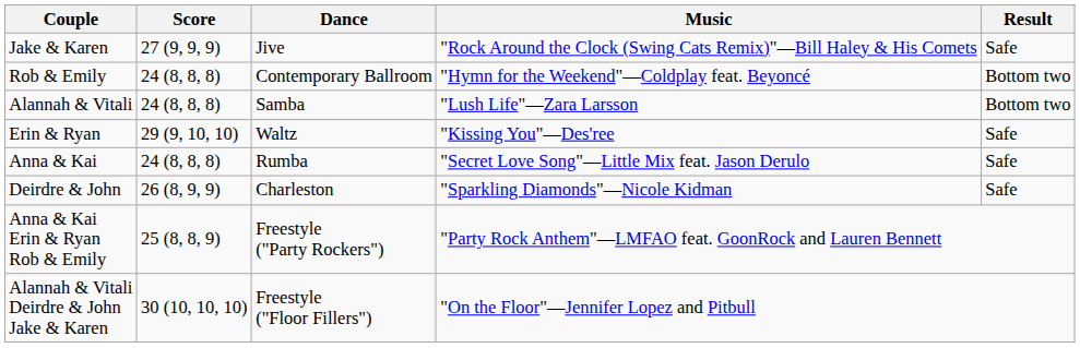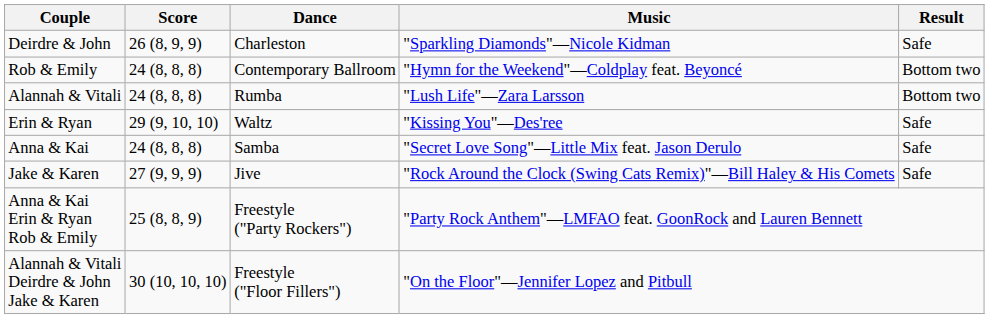 <table class="wikitable">
 <tr>
 <th>Couple</th>
 <th>Score</th>
 <th>Dance</th>
 <th>Music</th>
 <th>Result</th>
 </tr>
 <tr>
-<td>Jake & Karen</td>
-<td>27 (9, 9, 9)</td>
-<td>Jive</td>
-<td>"<a href='#'>Rock Around the Clock (Swing Cats Remix)</a>"—<a href='#'>Bill Haley & His Comets</a></td>
+<td>Deirdre & John</td>
+<td>26 (8, 9, 9)</td>
+<td>Charleston</td>
+<td>"<a href='#'>Sparkling Diamonds</a>"—<a href='#'>Nicole Kidman</a></td>
 <td>Safe</td>
 </tr>
 <tr>
 <td>Rob & Emily</td>
 <td>24 (8, 8, 8)</td>
 <td>Contemporary Ballroom</td>
 <td>"<a href='#'>Hymn for the Weekend</a>"—<a href='#'>Coldplay</a> feat. <a href='#'>Beyoncé</a></td>
 <td>Bottom two</td>
 </tr>
 <tr>
 <td>Alannah & Vitali</td>
 <td>24 (8, 8, 8)</td>
-<td>Samba</td>
+<td>Rumba</td>
 <td>"<a href='#'>Lush Life</a>"—<a href='#'>Zara Larsson</a></td>
 <td>Bottom two</td>
 </tr>
 <tr>
 <td>Erin & Ryan</td>
 <td>29 (9, 10, 10)</td>
 <td>Waltz</td>
 <td>"<a href='#'>Kissing You</a>"—<a href='#'>Des'ree</a></td>
 <td>Safe</td>
 </tr>
 <tr>
 <td>Anna & Kai</td>
 <td>24 (8, 8, 8)</td>
-<td>Rumba</td>
+<td>Samba</td>
 <td>"<a href='#'>Secret Love Song</a>"—<a href='#'>Little Mix</a> feat. <a href='#'>Jason Derulo</a></td>
 <td>Safe</td>
 </tr>
 <tr>
-<td>Deirdre & John</td>
-<td>26 (8, 9, 9)</td>
-<td>Charleston</td>
-<td>"<a href='#'>Sparkling Diamonds</a>"—<a href='#'>Nicole Kidman</a></td>
+<td>Jake & Karen</td>
+<td>27 (9, 9, 9)</td>
+<td>Jive</td>
+<td>"<a href='#'>Rock Around the Clock (Swing Cats Remix)</a>"—<a href='#'>Bill Haley & His Comets</a></td>
 <td>Safe</td>
 </tr>
 <tr>
 <td>Anna & Kai<br>Erin & Ryan<br>Rob & Emily</td>
 <td>25 (8, 8, 9)</td>
 <td>Freestyle<br>("Party Rockers")</td>
 <td colspan="2">"<a href='#'>Party Rock Anthem</a>"—<a href='#'>LMFAO</a> feat. <a href='#'>GoonRock</a> and <a href='#'>Lauren Bennett</a></td>
 </tr>
 <tr>
 <td>Alannah & Vitali<br>Deirdre & John<br>Jake & Karen</td>
 <td>30 (10, 10, 10)</td>
 <td>Freestyle<br>("Floor Fillers")</td>
 <td colspan="2">"<a href='#'>On the Floor</a>"—<a href='#'>Jennifer Lopez</a> and <a href='#'>Pitbull</a></td>
 </tr>
 </table>
